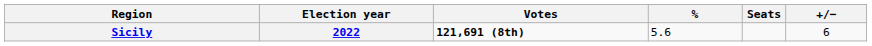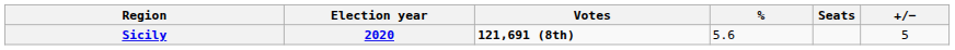 <table class=wikitable style="width:50%; border:1px #AAAAFF solid">
 <tr>
 <th width=19%>Region</th>
 <th width=13%>Election year</th>
 <th width=16%>Votes</th>
 <th width=7%>%</th>
 <th width=1%>Seats</th>
 <th width=6%>+/−</th>
 </tr>
 <tr>
 <th><a href='#'>Sicily</a></th>
-<th><a href='#'>2022</a></th>
+<th><a href='#'>2020</a></th>
 <td><strong>121,691 (8th)</strong></td>
 <td>5.6</td>
 <td></td>
-<td style="text-align: center"> 6</td>
+<td style="text-align: center"> 5</td>
 </tr>
 </table>
